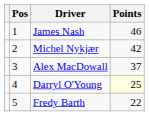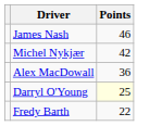 <table class="wikitable" style="font-size: 95%;">
 <tr>
 <th></th>
-<th>Pos</th>
 <th>Driver</th>
 <th>Points</th>
 </tr>
 <tr>
 <td align="left"></td>
-<td>1</td>
 <td> <a href='#'>James Nash</a></td>
 <td align="right">46</td>
 </tr>
 <tr>
 <td align="left"></td>
-<td>2</td>
 <td> <a href='#'>Michel Nykjær</a></td>
 <td align="right">42</td>
 </tr>
 <tr>
 <td align="left"></td>
-<td>3</td>
 <td> <a href='#'>Alex MacDowall</a></td>
-<td align="right">37</td>
+<td align="right">36</td>
 </tr>
 <tr>
 <td align="left"></td>
-<td>4</td>
 <td> <a href='#'>Darryl O'Young</a></td>
 <td align="right" style="background: lightyellow;">25</td>
 </tr>
 <tr>
 <td align="left"></td>
-<td>5</td>
 <td> <a href='#'>Fredy Barth</a></td>
 <td align="right">22</td>
 </tr>
 </table>
